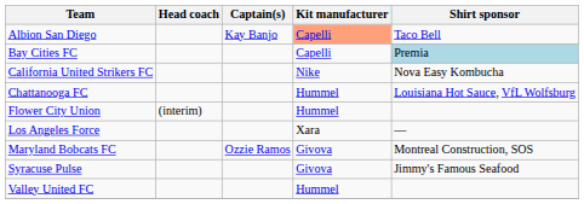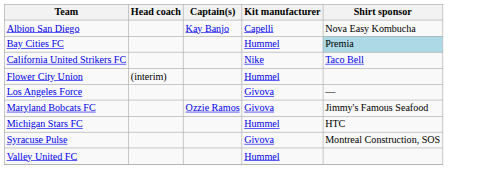 <table class="wikitable sortable" style="text-align: left;">
 <tr>
 <th>Team</th>
 <th>Head coach</th>
 <th>Captain(s)</th>
 <th>Kit manufacturer</th>
 <th>Shirt sponsor</th>
 </tr>
 <tr>
 <td><a href='#'>Albion San Diego</a></td>
 <td> </td>
 <td> <a href='#'>Kay Banjo</a></td>
-<td style="background: lightsalmon;"> <a href='#'>Capelli</a></td>
-<td><a href='#'>Taco Bell</a></td>
+<td> <a href='#'>Capelli</a></td>
+<td>Nova Easy Kombucha</td>
 </tr>
 <tr>
 <td><a href='#'>Bay Cities FC</a></td>
 <td> </td>
 <td></td>
-<td> <a href='#'>Capelli</a></td>
+<td> <a href='#'>Hummel</a></td>
 <td style="background: lightblue;">Premia</td>
 </tr>
 <tr>
 <td><a href='#'>California United Strikers FC</a></td>
 <td> </td>
 <td> </td>
 <td> <a href='#'>Nike</a></td>
-<td>Nova Easy Kombucha</td>
-</tr>
-<tr>
-<td><a href='#'>Chattanooga FC</a></td>
-<td> </td>
-<td> </td>
-<td> <a href='#'>Hummel</a></td>
-<td><a href='#'>Louisiana Hot Sauce</a>, <a href='#'>VfL Wolfsburg</a></td>
+<td><a href='#'>Taco Bell</a></td>
 </tr>
 <tr>
 <td><a href='#'>Flower City Union</a></td>
 <td>  (interim)</td>
 <td></td>
 <td> <a href='#'>Hummel</a></td>
 <td></td>
 </tr>
 <tr>
 <td><a href='#'>Los Angeles Force</a></td>
 <td> </td>
 <td> </td>
-<td> Xara</td>
+<td> <a href='#'>Givova</a></td>
 <td>—</td>
 </tr>
 <tr>
 <td><a href='#'>Maryland Bobcats FC</a></td>
 <td> </td>
 <td> <a href='#'>Ozzie Ramos</a></td>
 <td> <a href='#'>Givova</a></td>
-<td>Montreal Construction, SOS</td>
+<td>Jimmy's Famous Seafood</td>
+</tr>
+<tr>
+<td><a href='#'>Michigan Stars FC</a></td>
+<td> </td>
+<td></td>
+<td> <a href='#'>Hummel</a></td>
+<td>HTC</td>
 </tr>
 <tr>
 <td><a href='#'>Syracuse Pulse</a></td>
 <td> </td>
 <td> </td>
 <td> <a href='#'>Givova</a></td>
-<td>Jimmy's Famous Seafood</td>
+<td>Montreal Construction, SOS</td>
 </tr>
 <tr>
 <td><a href='#'>Valley United FC</a></td>
 <td></td>
 <td> </td>
 <td> <a href='#'>Hummel</a></td>
 <td></td>
 </tr>
 <tr>
 </tr>
 </table>
